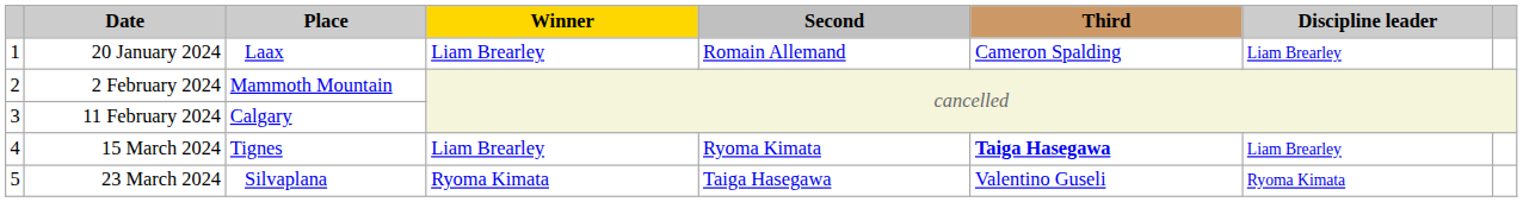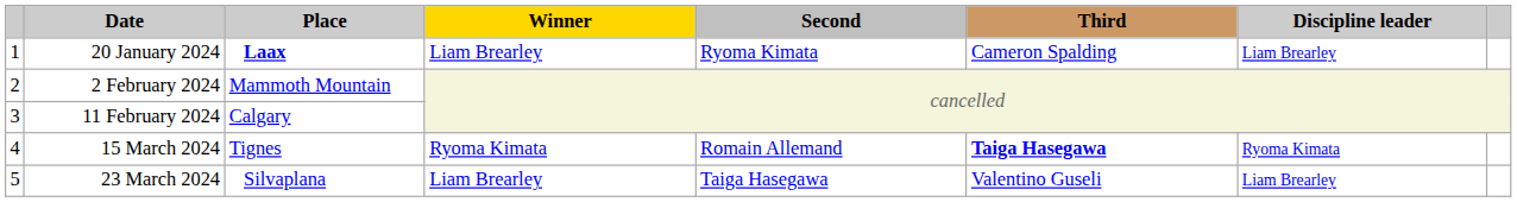 <table class="wikitable plainrowheaders" style="background:#fff; font-size:86%; line-height:16px; border:grey solid 1px; border-collapse:collapse;">
 <tr>
 <th scope="col" style="background:#ccc; width=10 px;"></th>
 <th scope="col" style="background:#ccc; width:135px;">Date</th>
 <th scope="col" style="background:#ccc; width:135px;">Place</th>
 <th scope="col" style="background:gold; width:185px;">Winner</th>
 <th scope="col" style="background:silver; width:185px;">Second</th>
 <th scope="col" style="background:#c96; width:185px;">Third</th>
 <th scope="col" style="background:#ccc; width:170px;">Discipline leader</th>
 <th scope="col" style="background:#ccc; width:10px;"></th>
 </tr>
 <tr>
 <td align="center">1</td>
 <td align="right">20 January 2024</td>
-<td>   <a href='#'>Laax</a></td>
+<td><strong>   <a href='#'>Laax</a></strong></td>
 <td> <a href='#'>Liam Brearley</a></td>
-<td> <a href='#'>Romain Allemand</a></td>
+<td> <a href='#'>Ryoma Kimata</a></td>
 <td> <a href='#'>Cameron Spalding</a></td>
 <td><small> <a href='#'>Liam Brearley</a></small></td>
 <td></td>
 </tr>
 <tr>
 <td align="center">2</td>
 <td align="right">2 February 2024</td>
 <td> <a href='#'>Mammoth Mountain</a></td>
 <td rowspan=2 colspan=5 align=center bgcolor="F5F5DC" style=color:#696969><em>cancelled</em></td>
 </tr>
 <tr>
 <td align="center">3</td>
 <td align="right">11 February 2024</td>
 <td> <a href='#'>Calgary</a></td>
 </tr>
 <tr>
 <td align="center">4</td>
 <td align="right">15 March 2024</td>
 <td> <a href='#'>Tignes</a></td>
-<td> <a href='#'>Liam Brearley</a></td>
 <td> <a href='#'>Ryoma Kimata</a></td>
+<td> <a href='#'>Romain Allemand</a></td>
 <td><strong> <a href='#'>Taiga Hasegawa</a></strong></td>
-<td><small> <a href='#'>Liam Brearley</a></small></td>
+<td><small> <a href='#'>Ryoma Kimata</a></small></td>
 <td></td>
 </tr>
 <tr>
 <td align="center">5</td>
 <td align="right">23 March 2024</td>
 <td>   <a href='#'>Silvaplana</a></td>
-<td> <a href='#'>Ryoma Kimata</a></td>
+<td> <a href='#'>Liam Brearley</a></td>
 <td> <a href='#'>Taiga Hasegawa</a></td>
 <td> <a href='#'>Valentino Guseli</a></td>
-<td><small> <a href='#'>Ryoma Kimata</a></small></td>
+<td><small> <a href='#'>Liam Brearley</a></small></td>
 <td></td>
 </tr>
 </table>
